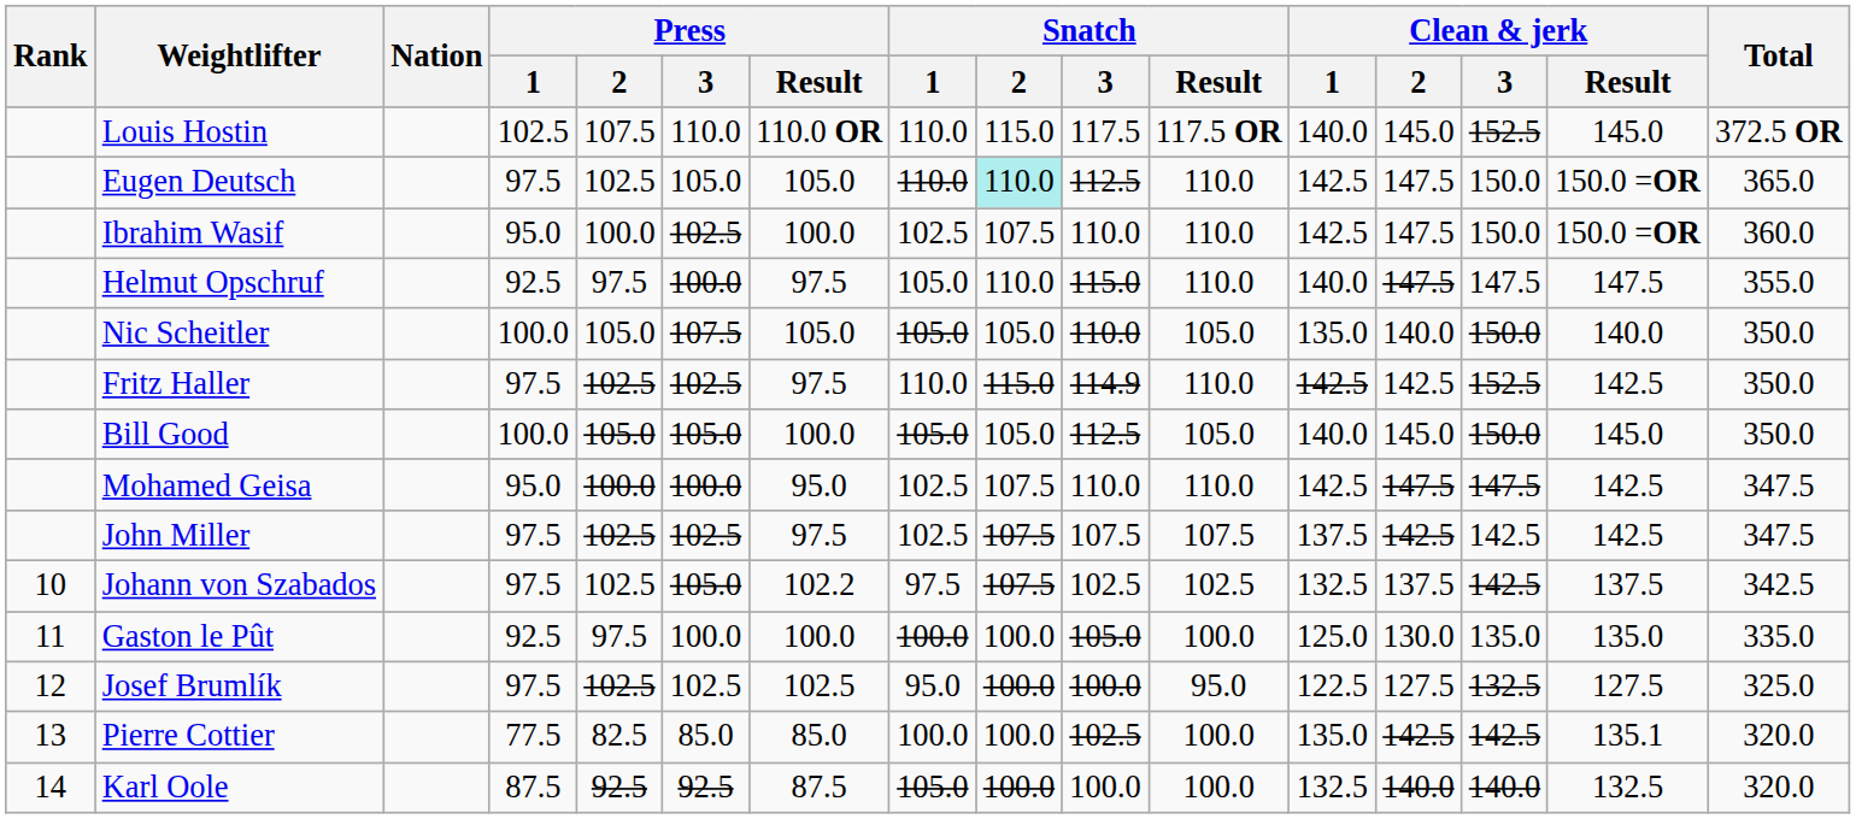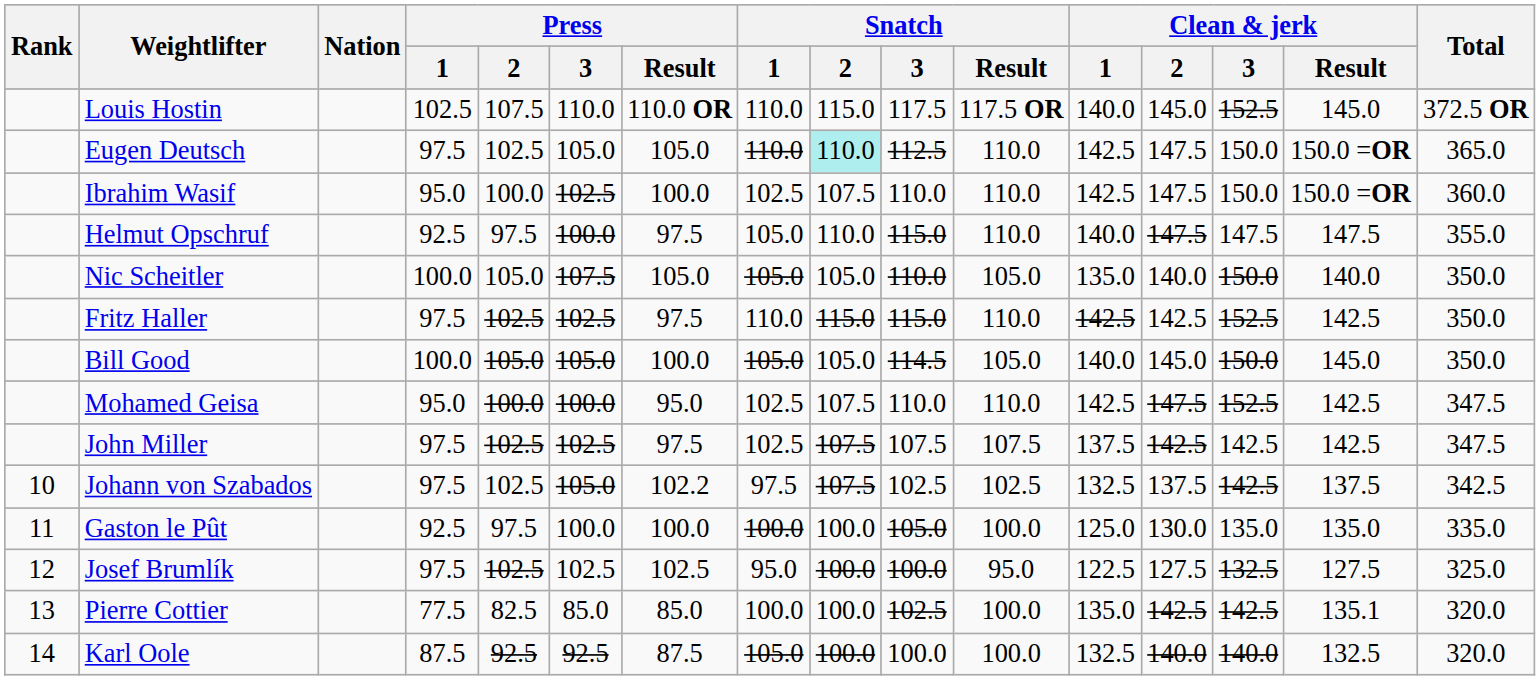 <table class="wikitable sortable" style="text-align:center">
 <tr>
 <th rowspan=2>Rank</th>
 <th rowspan=2>Weightlifter</th>
 <th rowspan=2>Nation</th>
 <th colspan=4><a href='#'>Press</a></th>
 <th colspan=4><a href='#'>Snatch</a></th>
 <th colspan=4><a href='#'>Clean & jerk</a></th>
 <th rowspan=2>Total</th>
 </tr>
 <tr>
 <th>1</th>
 <th>2</th>
 <th>3</th>
 <th>Result</th>
 <th>1</th>
 <th>2</th>
 <th>3</th>
 <th>Result</th>
 <th>1</th>
 <th>2</th>
 <th>3</th>
 <th>Result</th>
 </tr>
 <tr>
 <td></td>
 <td align=left><a href='#'>Louis Hostin</a></td>
 <td align=left></td>
 <td>102.5</td>
 <td>107.5</td>
 <td>110.0</td>
 <td>110.0 <strong>OR</strong></td>
 <td>110.0</td>
 <td>115.0</td>
 <td>117.5</td>
 <td>117.5 <strong>OR</strong></td>
 <td>140.0</td>
 <td>145.0</td>
 <td><s>152.5</s></td>
 <td>145.0</td>
 <td>372.5 <strong>OR</strong></td>
 </tr>
 <tr>
 <td></td>
 <td align=left><a href='#'>Eugen Deutsch</a></td>
 <td align=left></td>
 <td>97.5</td>
 <td>102.5</td>
 <td>105.0</td>
 <td>105.0</td>
 <td><s>110.0</s></td>
 <td style="background: paleturquoise;">110.0</td>
 <td><s>112.5</s></td>
 <td>110.0</td>
 <td>142.5</td>
 <td>147.5</td>
 <td>150.0</td>
 <td>150.0 =<strong>OR</strong></td>
 <td>365.0</td>
 </tr>
 <tr>
 <td></td>
 <td align=left><a href='#'>Ibrahim Wasif</a></td>
 <td align=left></td>
 <td>95.0</td>
 <td>100.0</td>
 <td><s>102.5</s></td>
 <td>100.0</td>
 <td>102.5</td>
 <td>107.5</td>
 <td>110.0</td>
 <td>110.0</td>
 <td>142.5</td>
 <td>147.5</td>
 <td>150.0</td>
 <td>150.0 =<strong>OR</strong></td>
 <td>360.0</td>
 </tr>
 <tr>
 <td></td>
 <td align=left><a href='#'>Helmut Opschruf</a></td>
 <td align=left></td>
 <td>92.5</td>
 <td>97.5</td>
 <td><s>100.0</s></td>
 <td>97.5</td>
 <td>105.0</td>
 <td>110.0</td>
 <td><s>115.0</s></td>
 <td>110.0</td>
 <td>140.0</td>
 <td><s>147.5</s></td>
 <td>147.5</td>
 <td>147.5</td>
 <td>355.0</td>
 </tr>
 <tr>
 <td></td>
 <td align=left><a href='#'>Nic Scheitler</a></td>
 <td align=left></td>
 <td>100.0</td>
 <td>105.0</td>
 <td><s>107.5</s></td>
 <td>105.0</td>
 <td><s>105.0</s></td>
 <td>105.0</td>
 <td><s>110.0</s></td>
 <td>105.0</td>
 <td>135.0</td>
 <td>140.0</td>
 <td><s>150.0</s></td>
 <td>140.0</td>
 <td>350.0</td>
 </tr>
 <tr>
 <td></td>
 <td align=left><a href='#'>Fritz Haller</a></td>
 <td align=left></td>
 <td>97.5</td>
 <td><s>102.5</s></td>
 <td><s>102.5</s></td>
 <td>97.5</td>
 <td>110.0</td>
 <td><s>115.0</s></td>
-<td><s>114.9</s></td>
+<td><s>115.0</s></td>
 <td>110.0</td>
 <td><s>142.5</s></td>
 <td>142.5</td>
 <td><s>152.5</s></td>
 <td>142.5</td>
 <td>350.0</td>
 </tr>
 <tr>
 <td></td>
 <td align=left><a href='#'>Bill Good</a></td>
 <td align=left></td>
 <td>100.0</td>
 <td><s>105.0</s></td>
 <td><s>105.0</s></td>
 <td>100.0</td>
 <td><s>105.0</s></td>
 <td>105.0</td>
-<td><s>112.5</s></td>
+<td><s>114.5</s></td>
 <td>105.0</td>
 <td>140.0</td>
 <td>145.0</td>
 <td><s>150.0</s></td>
 <td>145.0</td>
 <td>350.0</td>
 </tr>
 <tr>
 <td></td>
 <td align=left><a href='#'>Mohamed Geisa</a></td>
 <td align=left></td>
 <td>95.0</td>
 <td><s>100.0</s></td>
 <td><s>100.0</s></td>
 <td>95.0</td>
 <td>102.5</td>
 <td>107.5</td>
 <td>110.0</td>
 <td>110.0</td>
 <td>142.5</td>
 <td><s>147.5</s></td>
-<td><s>147.5</s></td>
+<td><s>152.5</s></td>
 <td>142.5</td>
 <td>347.5</td>
 </tr>
 <tr>
 <td></td>
 <td align=left><a href='#'>John Miller</a></td>
 <td align=left></td>
 <td>97.5</td>
 <td><s>102.5</s></td>
 <td><s>102.5</s></td>
 <td>97.5</td>
 <td>102.5</td>
 <td><s>107.5</s></td>
 <td>107.5</td>
 <td>107.5</td>
 <td>137.5</td>
 <td><s>142.5</s></td>
 <td>142.5</td>
 <td>142.5</td>
 <td>347.5</td>
 </tr>
 <tr>
 <td>10</td>
 <td align=left><a href='#'>Johann von Szabados</a></td>
 <td align=left></td>
 <td>97.5</td>
 <td>102.5</td>
 <td><s>105.0</s></td>
 <td>102.2</td>
 <td>97.5</td>
 <td><s>107.5</s></td>
 <td>102.5</td>
 <td>102.5</td>
 <td>132.5</td>
 <td>137.5</td>
 <td><s>142.5</s></td>
 <td>137.5</td>
 <td>342.5</td>
 </tr>
 <tr>
 <td>11</td>
 <td align=left><a href='#'>Gaston le Pût</a></td>
 <td align=left></td>
 <td>92.5</td>
 <td>97.5</td>
 <td>100.0</td>
 <td>100.0</td>
 <td><s>100.0</s></td>
 <td>100.0</td>
 <td><s>105.0</s></td>
 <td>100.0</td>
 <td>125.0</td>
 <td>130.0</td>
 <td>135.0</td>
 <td>135.0</td>
 <td>335.0</td>
 </tr>
 <tr>
 <td>12</td>
 <td align=left><a href='#'>Josef Brumlík</a></td>
 <td align=left></td>
 <td>97.5</td>
 <td><s>102.5</s></td>
 <td>102.5</td>
 <td>102.5</td>
 <td>95.0</td>
 <td><s>100.0</s></td>
 <td><s>100.0</s></td>
 <td>95.0</td>
 <td>122.5</td>
 <td>127.5</td>
 <td><s>132.5</s></td>
 <td>127.5</td>
 <td>325.0</td>
 </tr>
 <tr>
 <td>13</td>
 <td align=left><a href='#'>Pierre Cottier</a></td>
 <td align=left></td>
 <td>77.5</td>
 <td>82.5</td>
 <td>85.0</td>
 <td>85.0</td>
 <td>100.0</td>
 <td>100.0</td>
 <td><s>102.5</s></td>
 <td>100.0</td>
 <td>135.0</td>
 <td><s>142.5</s></td>
 <td><s>142.5</s></td>
 <td>135.1</td>
 <td>320.0</td>
 </tr>
 <tr>
 <td>14</td>
 <td align=left><a href='#'>Karl Oole</a></td>
 <td align=left></td>
 <td>87.5</td>
 <td><s>92.5</s></td>
 <td><s>92.5</s></td>
 <td>87.5</td>
 <td><s>105.0</s></td>
 <td><s>100.0</s></td>
 <td>100.0</td>
 <td>100.0</td>
 <td>132.5</td>
 <td><s>140.0</s></td>
 <td><s>140.0</s></td>
 <td>132.5</td>
 <td>320.0</td>
 </tr>
 </table>
